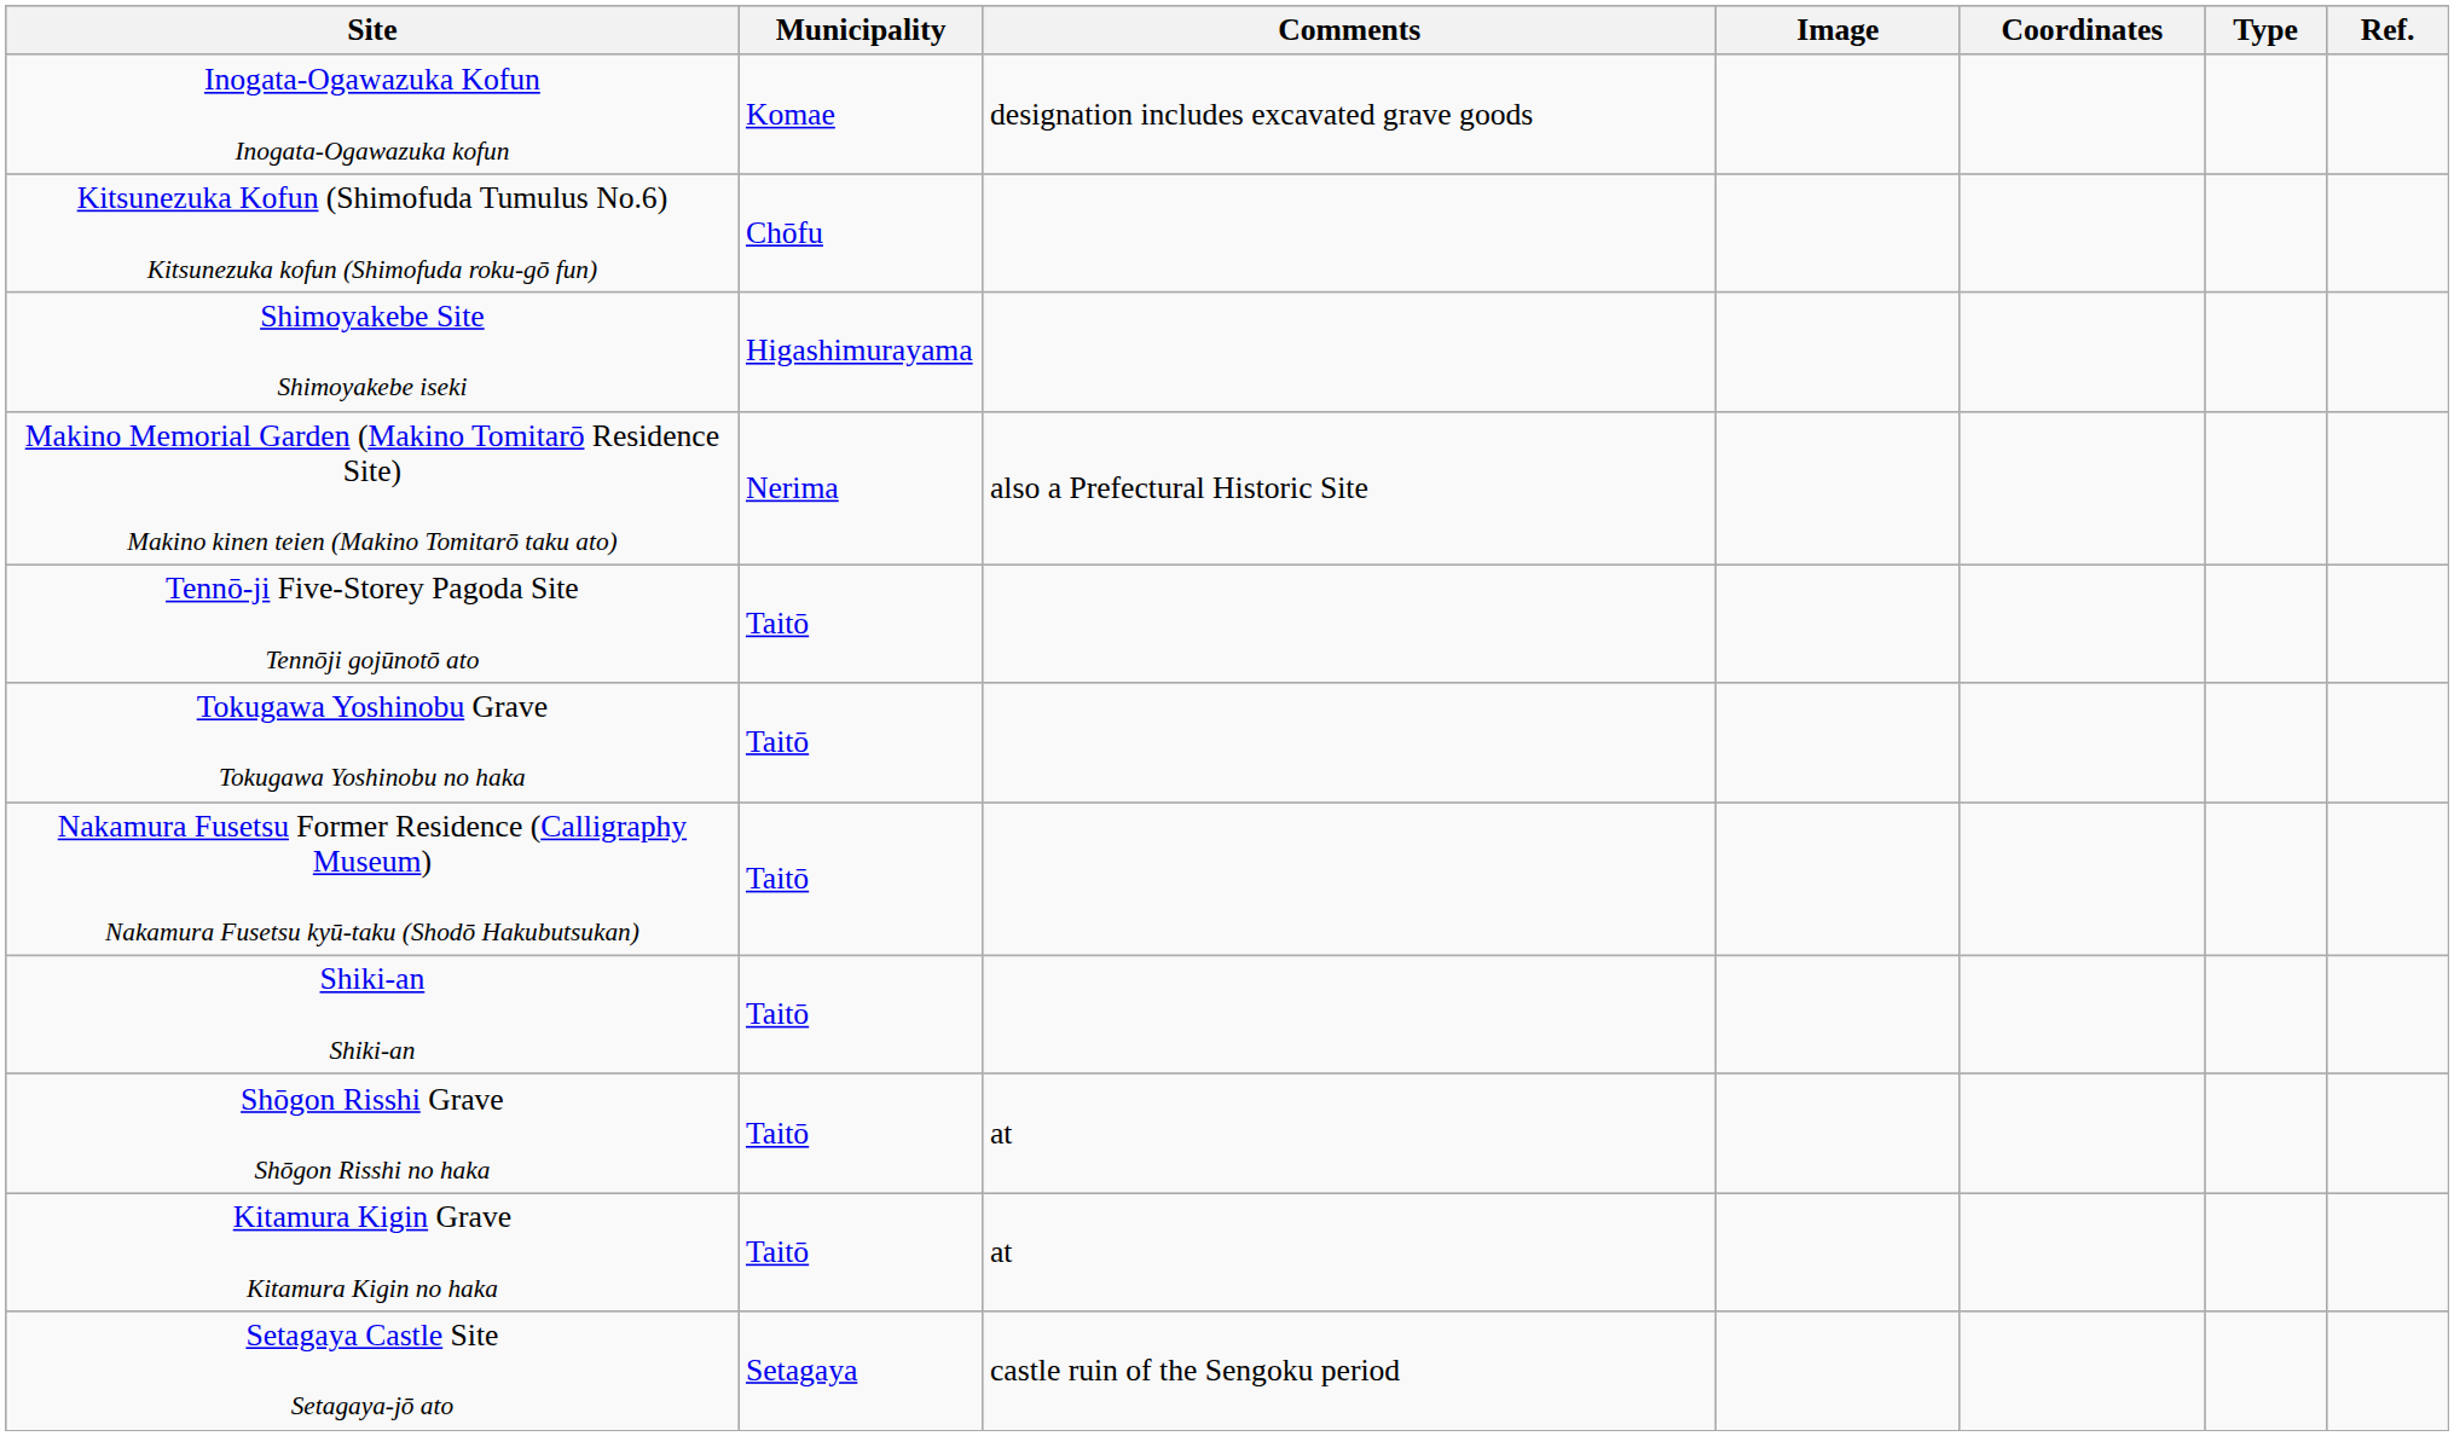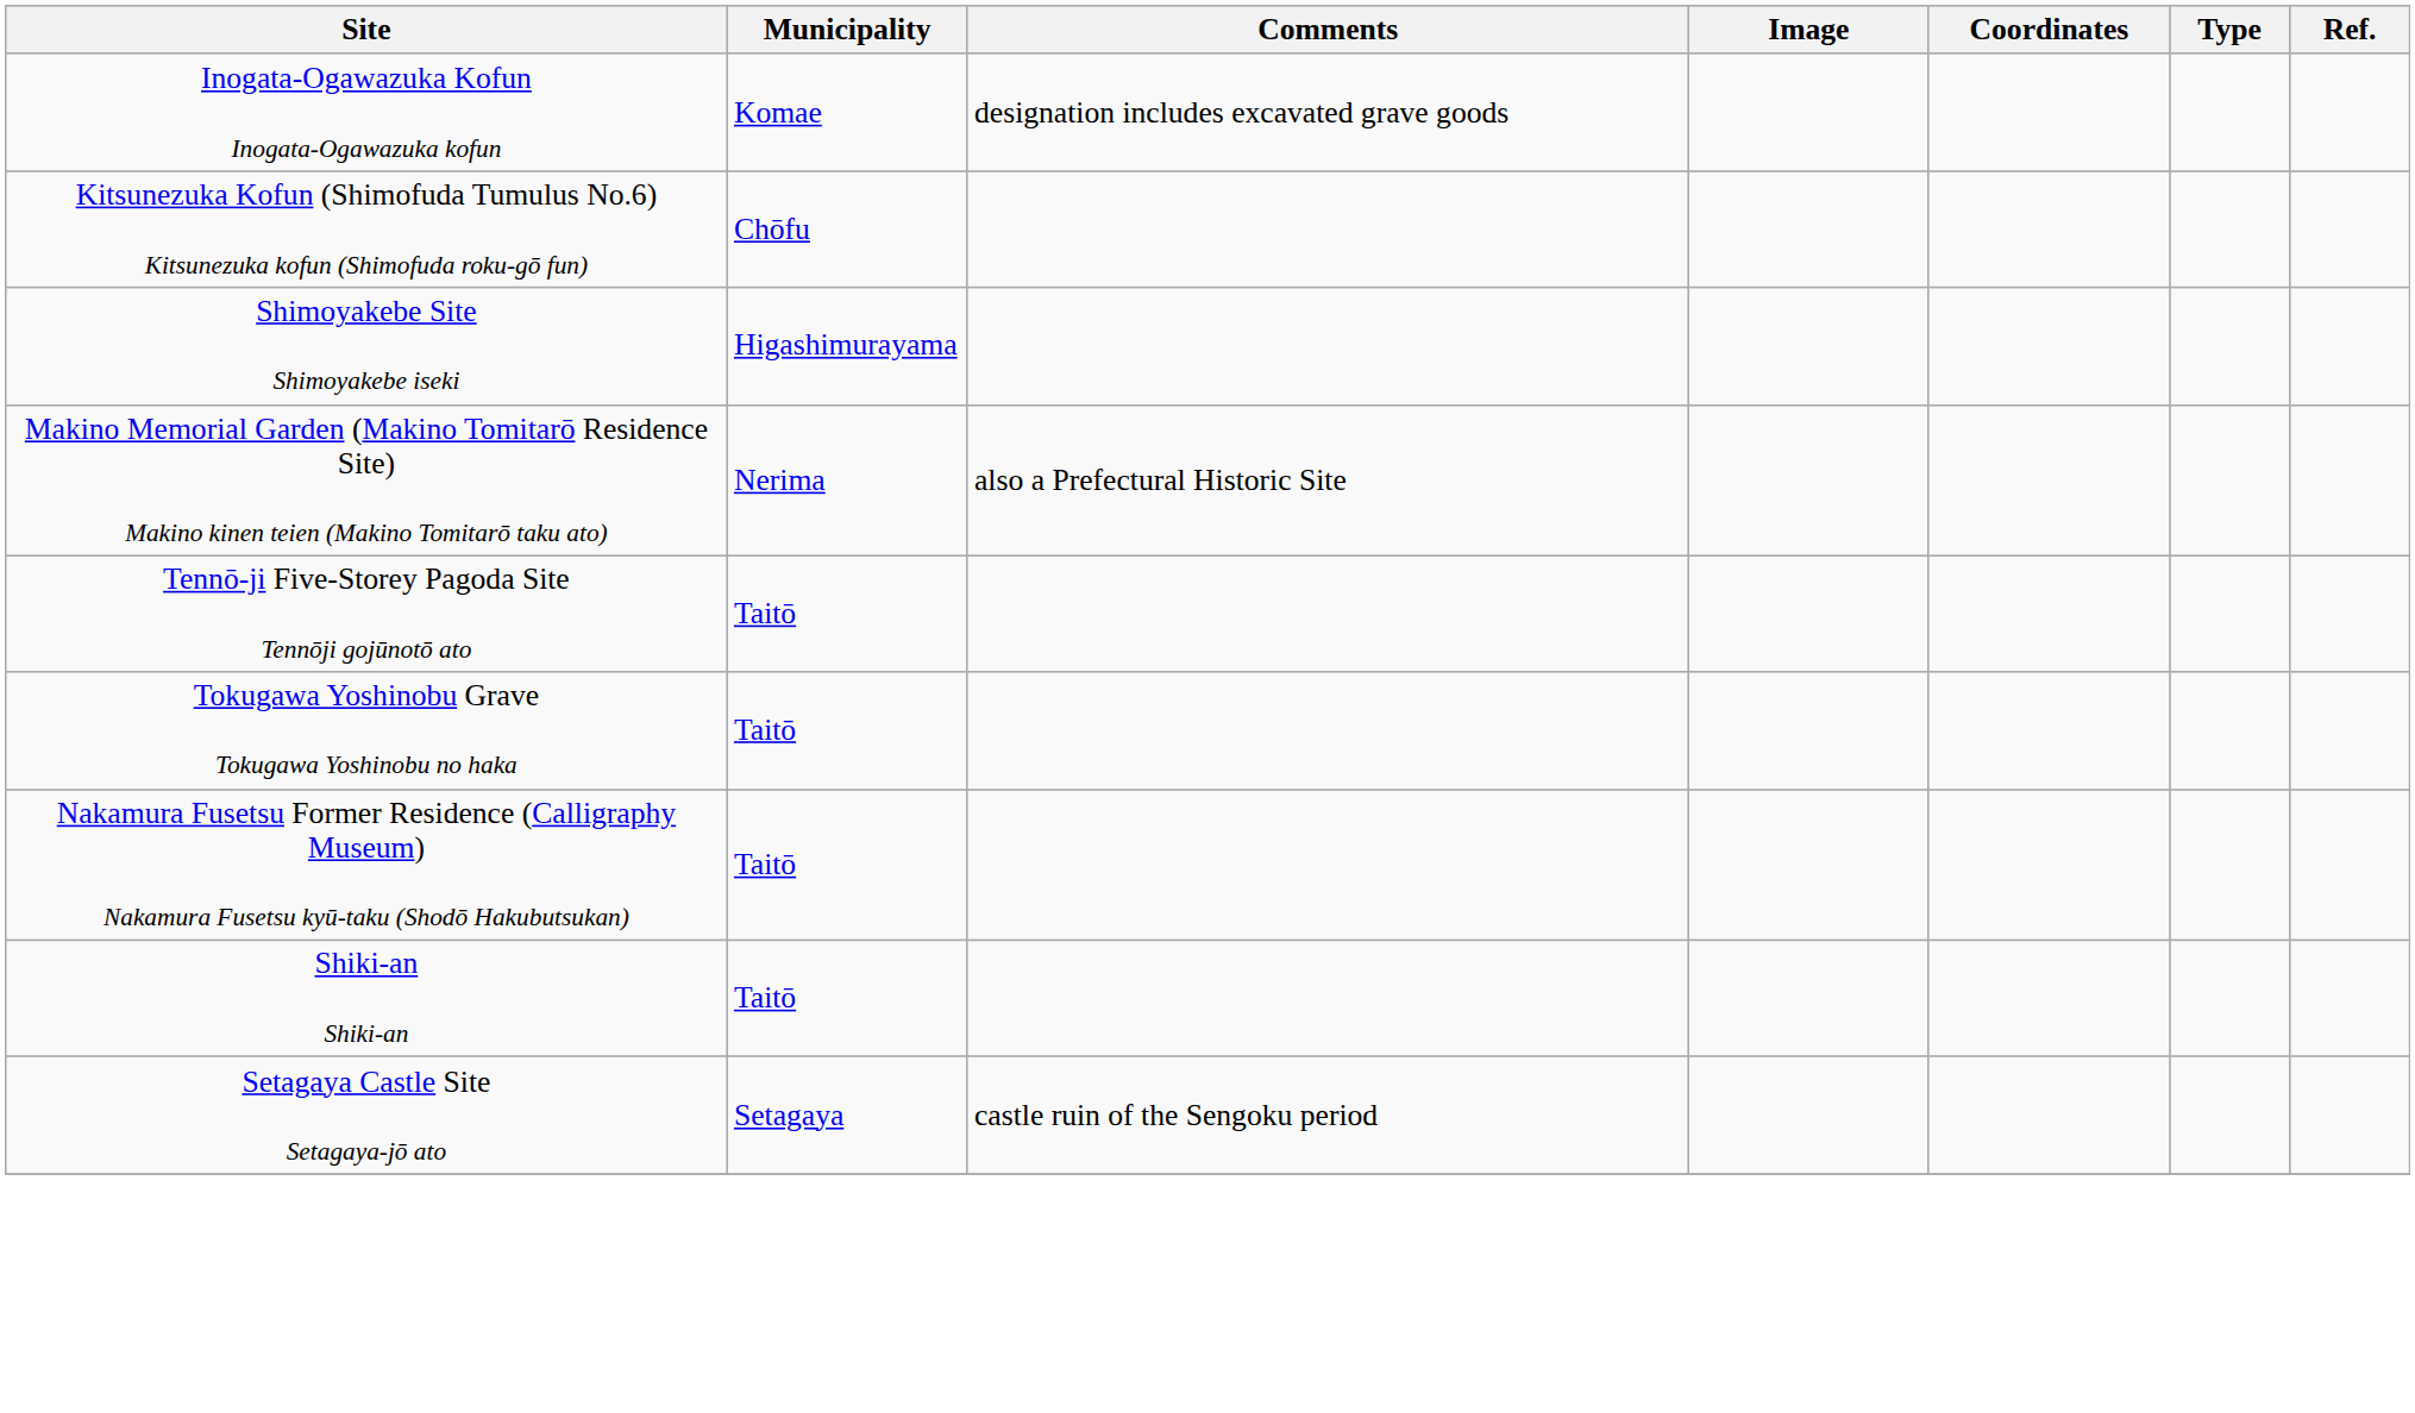 <table | class="wikitable sortable"  style="width:100%;">
 <tr>
 <th width="30%" align="left">Site</th>
 <th width="10%" align="left">Municipality</th>
 <th width="30%" align="left" class="unsortable">Comments</th>
 <th width="10%" align="left"  class="unsortable">Image</th>
 <th width="10%" align="left" class="unsortable">Coordinates</th>
 <th width="5%" align="left">Type</th>
 <th width="5%" align="left"  class="unsortable">Ref.</th>
 </tr>
 <tr>
 <td align="center"><a href='#'>Inogata-Ogawazuka Kofun</a><br><br><small><em>Inogata-Ogawazuka kofun</em></small></td>
 <td><a href='#'>Komae</a></td>
 <td>designation includes excavated grave goods</td>
 <td></td>
 <td></td>
 <td></td>
 <td></td>
 </tr>
 <tr>
 <td align="center"><a href='#'>Kitsunezuka Kofun</a> (Shimofuda Tumulus No.6)<br><br><small><em>Kitsunezuka kofun (Shimofuda roku-gō fun)</em></small></td>
 <td><a href='#'>Chōfu</a></td>
 <td></td>
 <td></td>
 <td></td>
 <td></td>
 <td></td>
 </tr>
 <tr>
 <td align="center"><a href='#'>Shimoyakebe Site</a><br><br><small><em>Shimoyakebe iseki</em></small></td>
 <td><a href='#'>Higashimurayama</a></td>
 <td></td>
 <td></td>
 <td></td>
 <td></td>
 <td></td>
 </tr>
 <tr>
 <td align="center"><a href='#'>Makino Memorial Garden</a> (<a href='#'>Makino Tomitarō</a> Residence Site)<br><br><small><em>Makino kinen teien (Makino Tomitarō taku ato)</em></small></td>
 <td><a href='#'>Nerima</a></td>
 <td>also a Prefectural Historic Site</td>
 <td></td>
 <td></td>
 <td></td>
 <td></td>
 </tr>
 <tr>
 <td align="center"><a href='#'>Tennō-ji</a> Five-Storey Pagoda Site<br><br><small><em>Tennōji gojūnotō ato</em></small></td>
 <td><a href='#'>Taitō</a></td>
 <td></td>
 <td></td>
 <td></td>
 <td></td>
 <td></td>
 </tr>
 <tr>
 <td align="center"><a href='#'>Tokugawa Yoshinobu</a> Grave<br><br><small><em>Tokugawa Yoshinobu no haka</em></small></td>
 <td><a href='#'>Taitō</a></td>
 <td></td>
 <td></td>
 <td></td>
 <td></td>
 <td></td>
 </tr>
 <tr>
 <td align="center"><a href='#'>Nakamura Fusetsu</a> Former Residence (<a href='#'>Calligraphy Museum</a>)<br><br><small><em>Nakamura Fusetsu kyū-taku (Shodō Hakubutsukan)</em></small></td>
 <td><a href='#'>Taitō</a></td>
 <td></td>
 <td></td>
 <td></td>
 <td></td>
 <td></td>
 </tr>
 <tr>
 <td align="center"><a href='#'>Shiki-an</a><br><br><small><em>Shiki-an</em></small></td>
 <td><a href='#'>Taitō</a></td>
 <td></td>
 <td></td>
 <td></td>
 <td></td>
 <td></td>
 </tr>
 <tr>
-<td align="center"><a href='#'>Shōgon Risshi</a> Grave<br><br><small><em>Shōgon Risshi no haka</em></small></td>
-<td><a href='#'>Taitō</a></td>
-<td>at </td>
-<td></td>
-<td></td>
-<td></td>
-<td></td>
-</tr>
-<tr>
-<td align="center"><a href='#'>Kitamura Kigin</a> Grave<br><br><small><em>Kitamura Kigin no haka</em></small></td>
-<td><a href='#'>Taitō</a></td>
-<td>at </td>
-<td></td>
-<td></td>
-<td></td>
-<td></td>
-</tr>
-<tr>
 <td align="center"><a href='#'>Setagaya Castle</a> Site<br><br><small><em>Setagaya-jō ato</em></small></td>
 <td><a href='#'>Setagaya</a></td>
 <td>castle ruin of the Sengoku period</td>
 <td></td>
 <td></td>
 <td></td>
 <td></td>
 </tr>
 <tr>
 </tr>
 </table>
